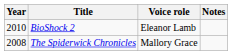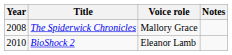 <table class="wikitable">
 <tr>
 <th>Year</th>
 <th>Title</th>
 <th>Voice role</th>
 <th>Notes</th>
 </tr>
 <tr>
+<td>2008</td>
+<td><em><a href='#'>The Spiderwick Chronicles</a></em></td>
+<td>Mallory Grace</td>
+<td></td>
+</tr>
+<tr>
 <td>2010</td>
 <td><em><a href='#'>BioShock 2</a></em></td>
 <td>Eleanor Lamb</td>
 <td></td>
 </tr>
-<tr>
-<td>2008</td>
-<td><em><a href='#'>The Spiderwick Chronicles</a></em></td>
-<td>Mallory Grace</td>
-<td></td>
-</tr>
 </table>
